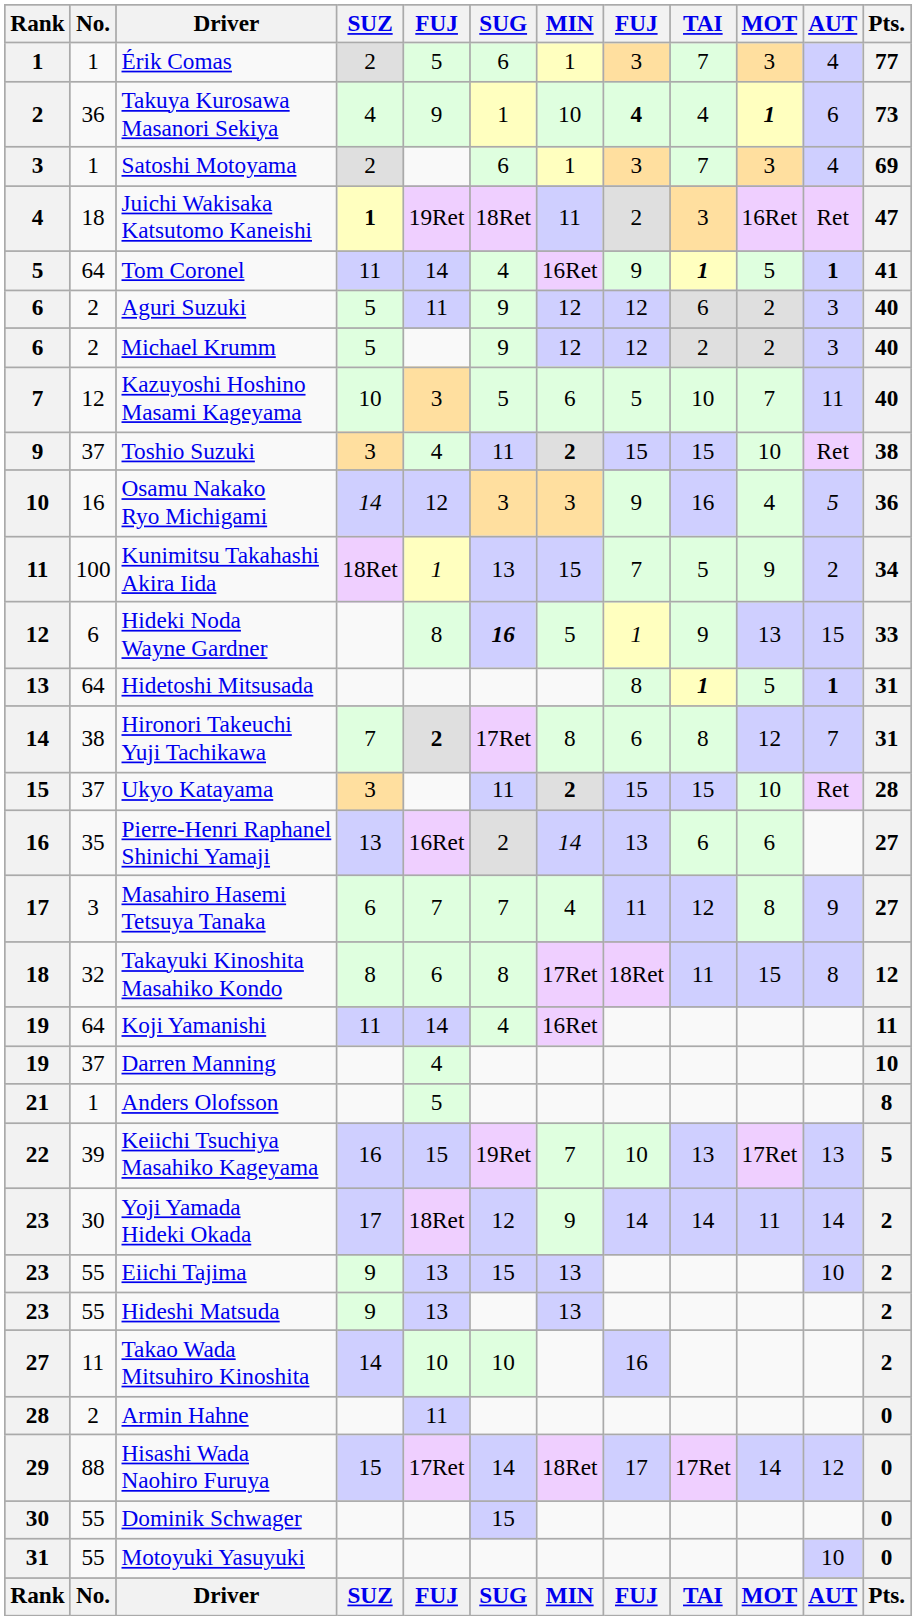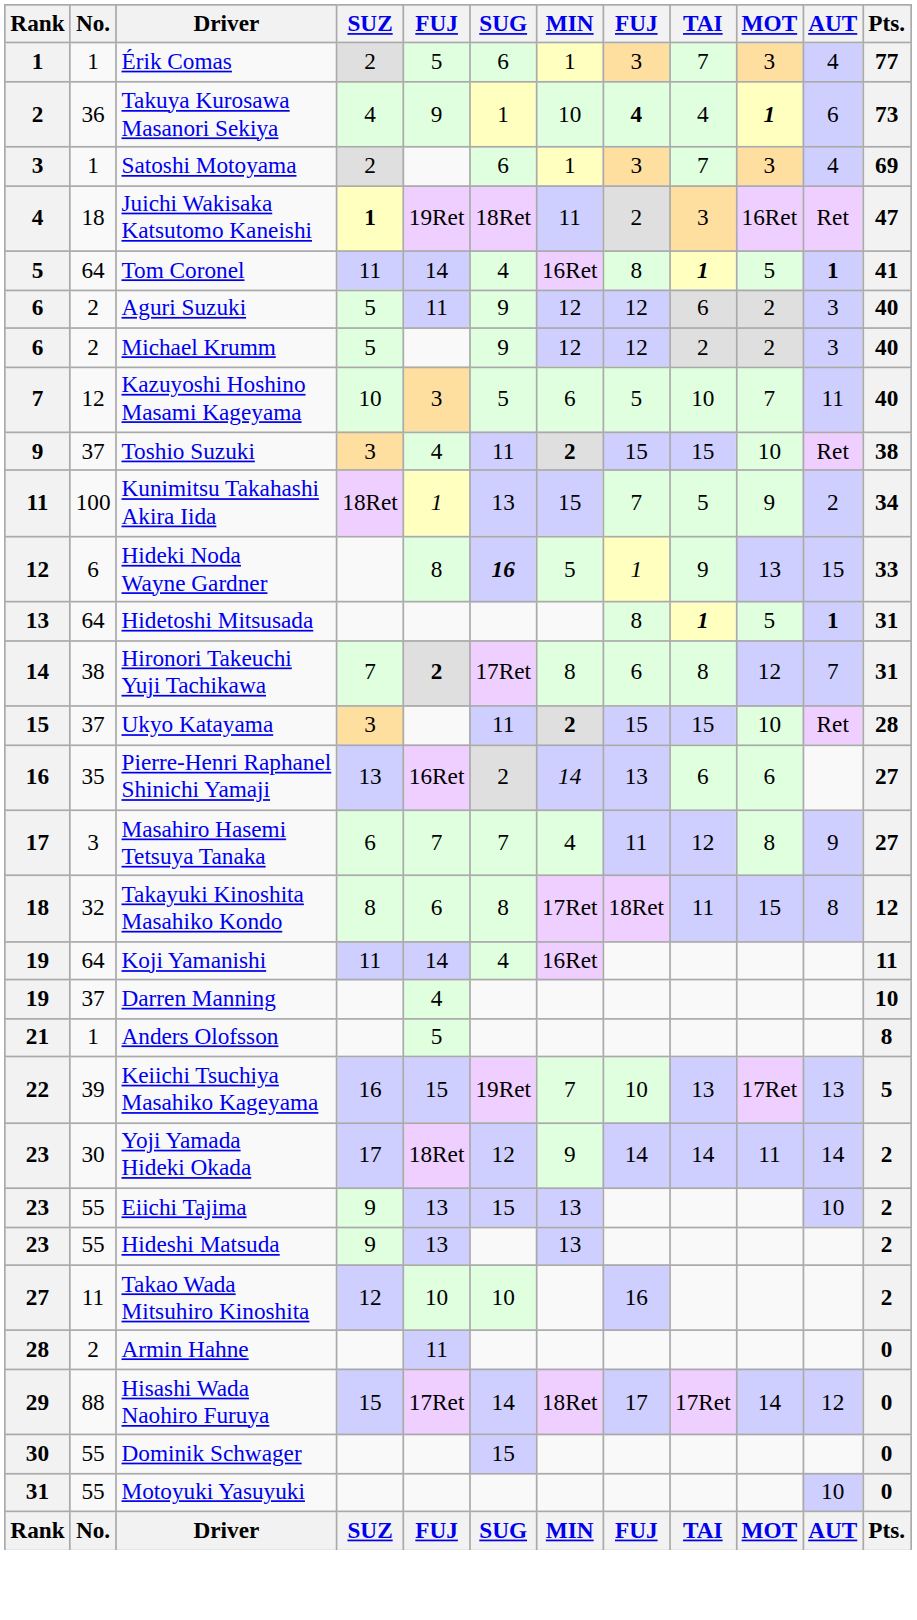 <table class="wikitable" style="font-size:85%; text-align:center">
 <tr style="background:#f9f9f9" valign="top">
 <th valign="middle">Rank</th>
 <th valign="middle">No.</th>
 <th valign="middle" class="unsortable">Driver</th>
 <th data-sort-type="number"><a href='#'>SUZ</a><br></th>
 <th data-sort-type="number"><a href='#'>FUJ</a><br></th>
 <th data-sort-type="number"><a href='#'>SUG</a><br></th>
 <th data-sort-type="number"><a href='#'>MIN</a><br></th>
 <th data-sort-type="number"><a href='#'>FUJ</a><br></th>
 <th data-sort-type="number"><a href='#'>TAI</a><br></th>
 <th data-sort-type="number"><a href='#'>MOT</a><br></th>
 <th data-sort-type="number"><a href='#'>AUT</a><br></th>
 <th data-sort-type="number">Pts.</th>
 </tr>
 <tr>
 <th>1</th>
 <td>1</td>
 <td align="left"> <a href='#'>Érik Comas</a></td>
 <td bgcolor="#DFDFDF">2</td>
 <td bgcolor="#DFFFDF">5</td>
 <td bgcolor="#DFFFDF">6</td>
 <td bgcolor="#FFFFBF">1</td>
 <td bgcolor="#FFDF9F">3</td>
 <td bgcolor="#DFFFDF">7</td>
 <td bgcolor="#FFDF9F">3</td>
 <td bgcolor="#CFCFFF">4</td>
 <th>77</th>
 </tr>
 <tr>
 <th>2</th>
 <td>36</td>
 <td align="left"> <a href='#'>Takuya Kurosawa</a><br> <a href='#'>Masanori Sekiya</a></td>
 <td bgcolor="#DFFFDF">4</td>
 <td bgcolor="#DFFFDF">9</td>
 <td bgcolor="#FFFFBF">1</td>
 <td bgcolor="#DFFFDF">10</td>
 <td bgcolor="#DFFFDF"><strong>4</strong></td>
 <td bgcolor="#DFFFDF">4</td>
 <td bgcolor="#FFFFBF"><strong><em>1</em></strong></td>
 <td bgcolor="#CFCFFF">6</td>
 <th>73</th>
 </tr>
 <tr>
 <th>3</th>
 <td>1</td>
 <td align="left"> <a href='#'>Satoshi Motoyama</a></td>
 <td bgcolor="#DFDFDF">2</td>
 <td></td>
 <td bgcolor="#DFFFDF">6</td>
 <td bgcolor="#FFFFBF">1</td>
 <td bgcolor="#FFDF9F">3</td>
 <td bgcolor="#DFFFDF">7</td>
 <td bgcolor="#FFDF9F">3</td>
 <td bgcolor="#CFCFFF">4</td>
 <th>69</th>
 </tr>
 <tr>
 <th>4</th>
 <td>18</td>
 <td align="left"> <a href='#'>Juichi Wakisaka</a><br> <a href='#'>Katsutomo Kaneishi</a></td>
 <td bgcolor="#FFFFBF"><strong>1</strong></td>
 <td bgcolor="#EFCFFF"><span>19</span>Ret</td>
 <td bgcolor="#EFCFFF"><span>18</span>Ret</td>
 <td bgcolor="#CFCFFF">11</td>
 <td bgcolor="#DFDFDF">2</td>
 <td bgcolor="#FFDF9F">3</td>
 <td bgcolor="#EFCFFF"><span>16</span>Ret</td>
 <td bgcolor="#EFCFFF">Ret</td>
 <th>47</th>
 </tr>
 <tr>
 <th>5</th>
 <td>64</td>
 <td align="left"> <a href='#'>Tom Coronel</a></td>
 <td bgcolor="#CFCFFF">11</td>
 <td bgcolor="#CFCFFF">14</td>
 <td bgcolor="#DFFFDF">4</td>
 <td bgcolor="#EFCFFF"><span>16</span>Ret</td>
-<td bgcolor="#DFFFDF">9</td>
+<td bgcolor="#DFFFDF">8</td>
 <td bgcolor="#FFFFBF"><strong><em>1</em></strong></td>
 <td bgcolor="#DFFFDF">5</td>
 <td bgcolor="#CFCFFF"><strong>1</strong></td>
 <th>41</th>
 </tr>
 <tr>
 <th>6</th>
 <td>2</td>
 <td align="left"> <a href='#'>Aguri Suzuki</a></td>
 <td bgcolor="#DFFFDF">5</td>
 <td bgcolor="#CFCFFF">11</td>
 <td bgcolor="#DFFFDF">9</td>
 <td bgcolor="#CFCFFF">12</td>
 <td bgcolor="#CFCFFF">12</td>
 <td bgcolor="#DFDFDF">6</td>
 <td bgcolor="#DFDFDF">2</td>
 <td bgcolor="#CFCFFF">3</td>
 <th>40</th>
 </tr>
 <tr>
 <th>6</th>
 <td>2</td>
 <td align="left"> <a href='#'>Michael Krumm</a></td>
 <td bgcolor="#DFFFDF">5</td>
 <td></td>
 <td bgcolor="#DFFFDF">9</td>
 <td bgcolor="#CFCFFF">12</td>
 <td bgcolor="#CFCFFF">12</td>
 <td bgcolor="#DFDFDF">2</td>
 <td bgcolor="#DFDFDF">2</td>
 <td bgcolor="#CFCFFF">3</td>
 <th>40</th>
 </tr>
 <tr>
 <th>7</th>
 <td>12</td>
 <td align="left"> <a href='#'>Kazuyoshi Hoshino</a><br> <a href='#'>Masami Kageyama</a></td>
 <td bgcolor="#DFFFDF">10</td>
 <td bgcolor="#FFDF9F">3</td>
 <td bgcolor="#DFFFDF">5</td>
 <td bgcolor="#DFFFDF">6</td>
 <td bgcolor="#DFFFDF">5</td>
 <td bgcolor="#DFFFDF">10</td>
 <td bgcolor="#DFFFDF">7</td>
 <td bgcolor="#CFCFFF">11</td>
 <th>40</th>
 </tr>
 <tr>
 <th>9</th>
 <td>37</td>
 <td align="left"> <a href='#'>Toshio Suzuki</a></td>
 <td bgcolor="#FFDF9F">3</td>
 <td bgcolor="#DFFFDF">4</td>
 <td bgcolor="#CFCFFF">11</td>
 <td bgcolor="#DFDFDF"><strong>2</strong></td>
 <td bgcolor="#CFCFFF">15</td>
 <td bgcolor="#CFCFFF">15</td>
 <td bgcolor="#DFFFDF">10</td>
 <td bgcolor="#EFCFFF">Ret</td>
 <th>38</th>
-</tr>
-<tr>
-<th>10</th>
-<td>16</td>
-<td align="left"> <a href='#'>Osamu Nakako</a><br> <a href='#'>Ryo Michigami</a></td>
-<td bgcolor="#CFCFFF"><em>14</em></td>
-<td bgcolor="#CFCFFF">12</td>
-<td bgcolor="#FFDF9F">3</td>
-<td bgcolor="#FFDF9F">3</td>
-<td bgcolor="#DFFFDF">9</td>
-<td bgcolor="#CFCFFF">16</td>
-<td bgcolor="#DFFFDF">4</td>
-<td bgcolor="#CFCFFF"><em>5</em></td>
-<th>36</th>
 </tr>
 <tr>
 <th>11</th>
 <td>100</td>
 <td align="left"> <a href='#'>Kunimitsu Takahashi</a><br> <a href='#'>Akira Iida</a></td>
 <td bgcolor="#EFCFFF"><span>18</span>Ret</td>
 <td bgcolor="#FFFFBF"><em>1</em></td>
 <td bgcolor="#CFCFFF">13</td>
 <td bgcolor="#CFCFFF">15</td>
 <td bgcolor="#DFFFDF">7</td>
 <td bgcolor="#DFFFDF">5</td>
 <td bgcolor="#DFFFDF">9</td>
 <td bgcolor="#CFCFFF">2</td>
 <th>34</th>
 </tr>
 <tr>
 <th>12</th>
 <td>6</td>
 <td align="left"> <a href='#'>Hideki Noda</a><br> <a href='#'>Wayne Gardner</a></td>
 <td></td>
 <td bgcolor="#DFFFDF">8</td>
 <td bgcolor="#CFCFFF"><strong><em>16</em></strong></td>
 <td bgcolor="#DFFFDF">5</td>
 <td bgcolor="#FFFFBF"><em>1</em></td>
 <td bgcolor="#DFFFDF">9</td>
 <td bgcolor="#CFCFFF">13</td>
 <td bgcolor="#CFCFFF">15</td>
 <th>33</th>
 </tr>
 <tr>
 <th>13</th>
 <td>64</td>
 <td align="left"> <a href='#'>Hidetoshi Mitsusada</a></td>
 <td></td>
 <td></td>
 <td></td>
 <td></td>
 <td bgcolor="#DFFFDF">8</td>
 <td bgcolor="#FFFFBF"><strong><em> 1</em></strong></td>
 <td bgcolor="#DFFFDF">5</td>
 <td bgcolor="#CFCFFF"><strong>1</strong></td>
 <th>31</th>
 </tr>
 <tr>
 <th>14</th>
 <td>38</td>
 <td align="left"> <a href='#'>Hironori Takeuchi</a><br> <a href='#'>Yuji Tachikawa</a></td>
 <td bgcolor="#DFFFDF">7</td>
 <td bgcolor="#DFDFDF"><strong>2</strong></td>
 <td bgcolor="#EFCFFF"><span>17</span>Ret</td>
 <td bgcolor="#DFFFDF">8</td>
 <td bgcolor="#DFFFDF">6</td>
 <td bgcolor="#DFFFDF">8</td>
 <td bgcolor="#CFCFFF">12</td>
 <td bgcolor="#CFCFFF">7</td>
 <th>31</th>
 </tr>
 <tr>
 <th>15</th>
 <td>37</td>
 <td align="left"> <a href='#'>Ukyo Katayama</a></td>
 <td bgcolor="#FFDF9F">3</td>
 <td></td>
 <td bgcolor="#CFCFFF">11</td>
 <td bgcolor="#DFDFDF"><strong>2</strong></td>
 <td bgcolor="#CFCFFF">15</td>
 <td bgcolor="#CFCFFF">15</td>
 <td bgcolor="#DFFFDF">10</td>
 <td bgcolor="#EFCFFF">Ret</td>
 <th>28</th>
 </tr>
 <tr>
 <th>16</th>
 <td>35</td>
 <td align="left"> <a href='#'>Pierre-Henri Raphanel</a><br> <a href='#'>Shinichi Yamaji</a></td>
 <td bgcolor="#CFCFFF">13</td>
 <td bgcolor="#EFCFFF"><span>16</span>Ret</td>
 <td bgcolor="#DFDFDF">2</td>
 <td bgcolor="#CFCFFF"><em>14</em></td>
 <td bgcolor="#CFCFFF">13</td>
 <td bgcolor="#DFFFDF">6</td>
 <td bgcolor="#DFFFDF">6</td>
 <td></td>
 <th>27</th>
 </tr>
 <tr>
 <th>17</th>
 <td>3</td>
 <td align="left"> <a href='#'>Masahiro Hasemi</a><br> <a href='#'>Tetsuya Tanaka</a></td>
 <td bgcolor="#DFFFDF">6</td>
 <td bgcolor="#DFFFDF">7</td>
 <td bgcolor="#DFFFDF">7</td>
 <td bgcolor="#DFFFDF">4</td>
 <td bgcolor="#CFCFFF">11</td>
 <td bgcolor="#CFCFFF">12</td>
 <td bgcolor="#DFFFDF">8</td>
 <td bgcolor="#CFCFFF">9</td>
 <th>27</th>
 </tr>
 <tr>
 <th>18</th>
 <td>32</td>
 <td align="left"> <a href='#'>Takayuki Kinoshita</a><br> <a href='#'>Masahiko Kondo</a></td>
 <td bgcolor="#DFFFDF">8</td>
 <td bgcolor="#DFFFDF">6</td>
 <td bgcolor="#DFFFDF">8</td>
 <td bgcolor="#EFCFFF"><span>17</span>Ret</td>
 <td bgcolor="#EFCFFF"><span>18</span>Ret</td>
 <td bgcolor="#CFCFFF">11</td>
 <td bgcolor="#CFCFFF">15</td>
 <td bgcolor="#CFCFFF">8</td>
 <th>12</th>
 </tr>
 <tr>
 <th>19</th>
 <td>64</td>
 <td align="left"> <a href='#'>Koji Yamanishi</a></td>
 <td bgcolor="#CFCFFF">11</td>
 <td bgcolor="#CFCFFF">14</td>
 <td bgcolor="#DFFFDF">4</td>
 <td bgcolor="#EFCFFF"><span>16</span>Ret</td>
 <td></td>
 <td></td>
 <td></td>
 <td></td>
 <th>11</th>
 </tr>
 <tr>
 <th>19</th>
 <td>37</td>
 <td align="left"> <a href='#'>Darren Manning</a></td>
 <td></td>
 <td bgcolor="#DFFFDF">4</td>
 <td></td>
 <td></td>
 <td></td>
 <td></td>
 <td></td>
 <td></td>
 <th>10</th>
 </tr>
 <tr>
 <th>21</th>
 <td>1</td>
 <td align="left"> <a href='#'>Anders Olofsson</a></td>
 <td></td>
 <td bgcolor="#DFFFDF">5</td>
 <td></td>
 <td></td>
 <td></td>
 <td></td>
 <td></td>
 <td></td>
 <th>8</th>
 </tr>
 <tr>
 <th>22</th>
 <td>39</td>
 <td align="left"> <a href='#'>Keiichi Tsuchiya</a><br> <a href='#'>Masahiko Kageyama</a></td>
 <td bgcolor="#CFCFFF">16</td>
 <td bgcolor="#CFCFFF">15</td>
 <td bgcolor="#EFCFFF"><span>19</span>Ret</td>
 <td bgcolor="#DFFFDF">7</td>
 <td bgcolor="#DFFFDF">10</td>
 <td bgcolor="#CFCFFF">13</td>
 <td bgcolor="#EFCFFF"><span>17</span>Ret</td>
 <td bgcolor="#CFCFFF">13</td>
 <th>5</th>
 </tr>
 <tr>
 <th>23</th>
 <td>30</td>
 <td align="left"> <a href='#'>Yoji Yamada</a><br> <a href='#'>Hideki Okada</a></td>
 <td bgcolor="#CFCFFF">17</td>
 <td bgcolor="#EFCFFF"><span>18</span>Ret</td>
 <td bgcolor="#CFCFFF">12</td>
 <td bgcolor="#DFFFDF">9</td>
 <td bgcolor="#CFCFFF">14</td>
 <td bgcolor="#CFCFFF">14</td>
 <td bgcolor="#CFCFFF">11</td>
 <td bgcolor="#CFCFFF">14</td>
 <th>2</th>
 </tr>
 <tr>
 <th>23</th>
 <td>55</td>
 <td align="left"> <a href='#'>Eiichi Tajima</a></td>
 <td bgcolor="#DFFFDF">9</td>
 <td bgcolor="#CFCFFF">13</td>
 <td bgcolor="#CFCFFF">15</td>
 <td bgcolor="#CFCFFF">13</td>
 <td></td>
 <td></td>
 <td></td>
 <td bgcolor="#CFCFFF">10</td>
 <th>2</th>
 </tr>
 <tr>
 <th>23</th>
 <td>55</td>
 <td align="left"> <a href='#'>Hideshi Matsuda</a></td>
 <td bgcolor="#DFFFDF">9</td>
 <td bgcolor="#CFCFFF">13</td>
 <td></td>
 <td bgcolor="#CFCFFF">13</td>
 <td></td>
 <td></td>
 <td></td>
 <td></td>
 <th>2</th>
 </tr>
 <tr>
 <th>27</th>
 <td>11</td>
 <td align="left"> <a href='#'>Takao Wada</a><br> <a href='#'>Mitsuhiro Kinoshita</a></td>
-<td bgcolor="#CFCFFF">14</td>
+<td bgcolor="#CFCFFF">12</td>
 <td bgcolor="#DFFFDF">10</td>
 <td bgcolor="#DFFFDF">10</td>
 <td></td>
 <td bgcolor="#CFCFFF">16</td>
 <td></td>
 <td></td>
 <td></td>
 <th>2</th>
 </tr>
 <tr>
 <th><span>28</span></th>
 <td>2</td>
 <td align="left"> <a href='#'>Armin Hahne</a></td>
 <td></td>
 <td bgcolor="#CFCFFF">11</td>
 <td></td>
 <td></td>
 <td></td>
 <td></td>
 <td></td>
 <td></td>
 <th>0</th>
 </tr>
 <tr>
 <th><span>29</span></th>
 <td>88</td>
 <td align="left"> <a href='#'>Hisashi Wada</a><br> <a href='#'>Naohiro Furuya</a></td>
 <td bgcolor="#CFCFFF">15</td>
 <td bgcolor="#EFCFFF"><span>17</span>Ret</td>
 <td bgcolor="#CFCFFF">14</td>
 <td bgcolor="#EFCFFF"><span>18</span>Ret</td>
 <td bgcolor="#CFCFFF">17</td>
 <td bgcolor="#EFCFFF"><span>17</span>Ret</td>
 <td bgcolor="#CFCFFF">14</td>
 <td bgcolor="#CFCFFF">12</td>
 <th>0</th>
 </tr>
 <tr>
 <th><span>30</span></th>
 <td>55</td>
 <td align="left"> <a href='#'>Dominik Schwager</a></td>
 <td></td>
 <td></td>
 <td bgcolor="#CFCFFF">15</td>
 <td></td>
 <td></td>
 <td></td>
 <td></td>
 <td></td>
 <th>0</th>
 </tr>
 <tr>
 <th><span>31</span></th>
 <td>55</td>
 <td align="left"> <a href='#'>Motoyuki Yasuyuki</a></td>
 <td></td>
 <td></td>
 <td></td>
 <td></td>
 <td></td>
 <td></td>
 <td></td>
 <td bgcolor="#CFCFFF">10</td>
 <th>0</th>
 </tr>
 <tr>
 <th valign="middle">Rank</th>
 <th valign="middle">No.</th>
 <th align="left" valign="middle">Driver</th>
 <th><a href='#'>SUZ</a><br></th>
 <th><a href='#'>FUJ</a><br></th>
 <th><a href='#'>SUG</a><br></th>
 <th><a href='#'>MIN</a><br></th>
 <th><a href='#'>FUJ</a><br></th>
 <th><a href='#'>TAI</a><br></th>
 <th><a href='#'>MOT</a><br></th>
 <th><a href='#'>AUT</a><br></th>
 <th>Pts.</th>
 </tr>
 </table>
